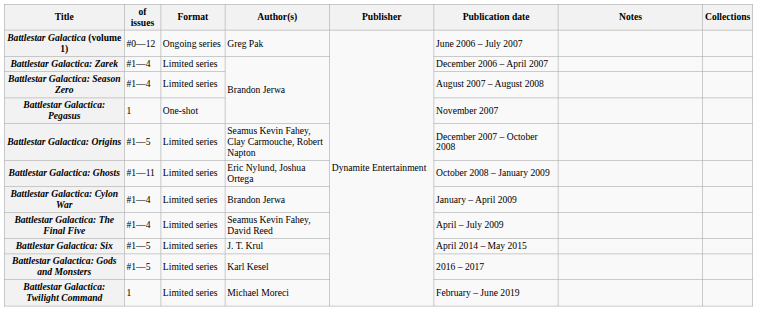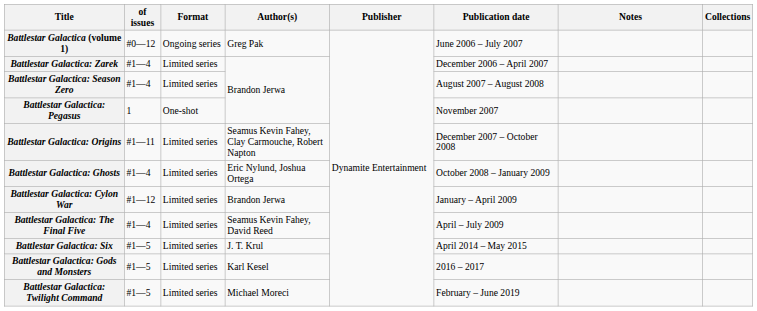 <table class="wikitable">
 <tr>
 <th>Title</th>
 <th style="width:40pt"> of issues</th>
 <th style="width:75pt">Format</th>
 <th style="width:125pt">Author(s)</th>
 <th style="width:125pt">Publisher</th>
 <th style="width:150pt">Publication date</th>
 <th style="width:175pt">Notes</th>
 <th>Collections</th>
 </tr>
 <tr>
 <th><em>Battlestar Galactica</em> (volume 1)</th>
 <td>#0—12</td>
 <td>Ongoing series</td>
 <td>Greg Pak</td>
 <td rowspan="11">Dynamite Entertainment</td>
 <td>June 2006 – July 2007</td>
 <td></td>
 <td></td>
 </tr>
 <tr>
 <th><em>Battlestar Galactica: Zarek</em></th>
 <td>#1—4</td>
 <td>Limited series</td>
 <td rowspan="3">Brandon Jerwa</td>
 <td>December 2006 – April 2007</td>
 <td></td>
 <td></td>
 </tr>
 <tr>
 <th><em>Battlestar Galactica: Season Zero</em></th>
 <td>#1—4</td>
 <td>Limited series</td>
 <td>August 2007 – August 2008</td>
 <td></td>
 <td></td>
 </tr>
 <tr>
 <th><em>Battlestar Galactica: Pegasus</em></th>
 <td>1</td>
 <td>One-shot</td>
 <td>November 2007</td>
 <td></td>
 <td></td>
 </tr>
 <tr>
 <th><em>Battlestar Galactica: Origins</em></th>
-<td>#1—5</td>
+<td>#1—11</td>
 <td>Limited series</td>
 <td>Seamus Kevin Fahey, Clay Carmouche, Robert Napton</td>
 <td>December 2007 – October 2008</td>
 <td></td>
 <td></td>
 </tr>
 <tr>
 <th><em>Battlestar Galactica: Ghosts</em></th>
-<td>#1—11</td>
+<td>#1—4</td>
 <td>Limited series</td>
 <td>Eric Nylund, Joshua Ortega</td>
 <td>October 2008 – January 2009</td>
 <td></td>
 <td></td>
 </tr>
 <tr>
 <th><em>Battlestar Galactica: Cylon War</em></th>
-<td>#1—4</td>
+<td>#1—12</td>
 <td>Limited series</td>
 <td>Brandon Jerwa</td>
 <td>January – April 2009</td>
 <td></td>
 <td></td>
 </tr>
 <tr>
 <th><em>Battlestar Galactica: The Final Five</em></th>
 <td>#1—4</td>
 <td>Limited series</td>
 <td>Seamus Kevin Fahey, David Reed</td>
 <td>April – July 2009</td>
 <td></td>
 <td></td>
 </tr>
 <tr>
 <th><em>Battlestar Galactica: Six</em></th>
 <td>#1—5</td>
 <td>Limited series</td>
 <td>J. T. Krul</td>
 <td>April 2014 – May 2015</td>
 <td></td>
 <td></td>
 </tr>
 <tr>
 <th><em>Battlestar Galactica: Gods and Monsters</em></th>
 <td>#1—5</td>
 <td>Limited series</td>
 <td>Karl Kesel</td>
 <td>2016 – 2017</td>
 <td></td>
 <td></td>
 </tr>
 <tr>
 <th><em>Battlestar Galactica: Twilight Command</em></th>
-<td>1</td>
+<td>#1—5</td>
 <td>Limited series</td>
 <td>Michael Moreci</td>
 <td>February – June 2019</td>
 <td></td>
 <td></td>
 </tr>
 </table>
